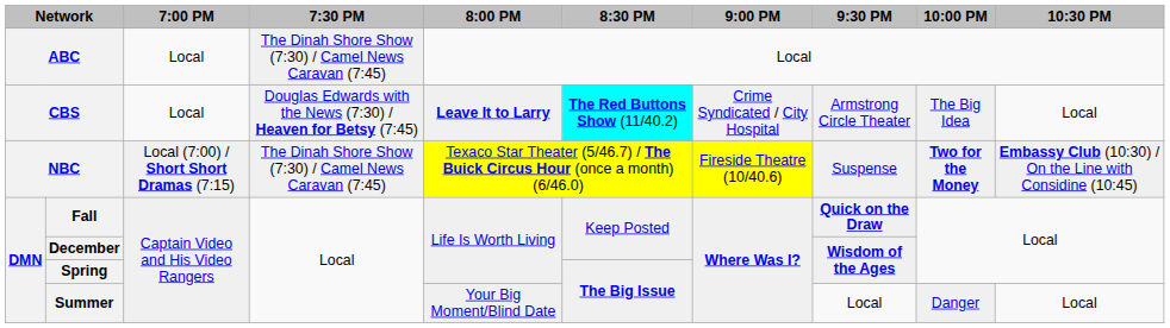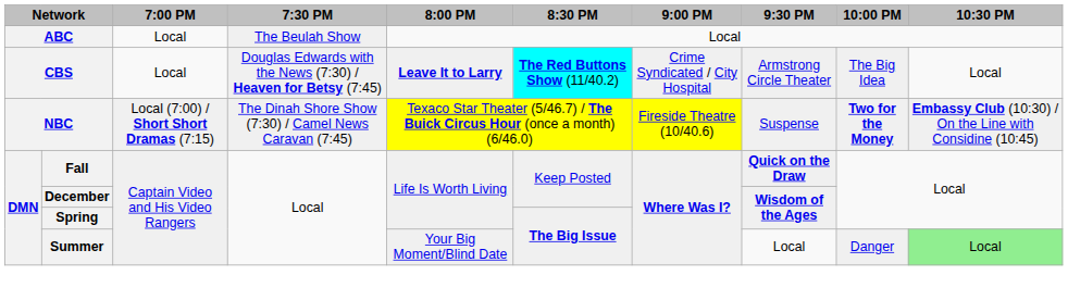 <table class="wikitable" style="width:100%;margin-right:0;text-align:center">
 <tr>
 <th colspan="2" style="background-color:#C0C0C0;text-align:center">Network</th>
 <th style="background-color:#C0C0C0;text-align:center">7:00 PM</th>
 <th style="background-color:#C0C0C0;text-align:center">7:30 PM</th>
 <th style="background-color:#C0C0C0;text-align:center">8:00 PM</th>
 <th style="background-color:#C0C0C0;text-align:center">8:30 PM</th>
 <th style="background-color:#C0C0C0;text-align:center">9:00 PM</th>
 <th style="background-color:#C0C0C0;text-align:center">9:30 PM</th>
 <th style="background-color:#C0C0C0;text-align:center">10:00 PM</th>
 <th style="background-color:#C0C0C0;text-align:center">10:30 PM</th>
 </tr>
 <tr>
 <th colspan="2" bgcolor="#C0C0C0"><a href='#'>ABC</a></th>
 <td>Local</td>
-<td bgcolor="#F0F0F0"><a href='#'>The Dinah Shore Show</a> (7:30) / <a href='#'>Camel News Caravan</a> (7:45)</td>
+<td bgcolor="#F0F0F0"><a href='#'>The Beulah Show</a></td>
 <td colspan="6">Local</td>
 </tr>
 <tr>
 <th colspan="2" bgcolor="#C0C0C0"><a href='#'>CBS</a></th>
 <td>Local</td>
 <td bgcolor="#F0F0F0"><a href='#'>Douglas Edwards with the News</a> (7:30) / <strong><a href='#'>Heaven for Betsy</a></strong> (7:45)</td>
 <td bgcolor="#F0F0F0"><strong><a href='#'>Leave It to Larry</a></strong></td>
 <td bgcolor="#00FFFF"><strong><a href='#'>The Red Buttons Show</a></strong> (11/40.2)</td>
 <td bgcolor="#F0F0F0"><a href='#'>Crime Syndicated</a> / <a href='#'>City Hospital</a></td>
 <td bgcolor="#F0F0F0"><a href='#'>Armstrong Circle Theater</a></td>
 <td bgcolor="#F0F0F0"><a href='#'>The Big Idea</a></td>
 <td>Local</td>
 </tr>
 <tr>
 <th colspan="2" bgcolor="#C0C0C0"><a href='#'>NBC</a></th>
 <td bgcolor="#F0F0F0">Local (7:00) / <strong><a href='#'>Short Short Dramas</a></strong> (7:15)</td>
 <td bgcolor="#F0F0F0"><a href='#'>The Dinah Shore Show</a> (7:30) / <a href='#'>Camel News Caravan</a> (7:45)</td>
 <td colspan="2" bgcolor="#FFFF00"><a href='#'>Texaco Star Theater</a> (5/46.7) / <strong><a href='#'>The Buick Circus Hour</a></strong> (once a month) (6/46.0)</td>
 <td bgcolor="#FFFF00"><a href='#'>Fireside Theatre</a> (10/40.6)</td>
 <td bgcolor="#F0F0F0"><a href='#'>Suspense</a></td>
 <td bgcolor="#F0F0F0"><strong><a href='#'>Two for the Money</a></strong></td>
 <td bgcolor="#F0F0F0"><strong><a href='#'>Embassy Club</a></strong> (10:30) / <a href='#'>On the Line with Considine</a> (10:45)</td>
 </tr>
 <tr>
 <th rowspan="4" bgcolor="#C0C0C0"><a href='#'>DMN</a></th>
 <th>Fall</th>
 <td bgcolor="#F0F0F0" rowspan="4"><a href='#'>Captain Video and His Video Rangers</a></td>
 <td rowspan="4">Local</td>
 <td bgcolor="#F0F0F0" rowspan="3"><a href='#'>Life Is Worth Living</a></td>
 <td bgcolor="#F0F0F0" rowspan="2"><a href='#'>Keep Posted</a></td>
 <td bgcolor="#F0F0F0" rowspan="4"><strong><a href='#'>Where Was I?</a></strong></td>
 <td bgcolor="#F0F0F0"><strong><a href='#'>Quick on the Draw</a></strong></td>
 <td colspan="2" rowspan="3">Local</td>
 </tr>
 <tr>
 <th>December</th>
 <td bgcolor="#F0F0F0" rowspan="2"><strong><a href='#'>Wisdom of the Ages</a></strong></td>
 </tr>
 <tr>
 <th>Spring</th>
 <td bgcolor="#F0F0F0" rowspan="2"><strong><a href='#'>The Big Issue</a></strong></td>
 </tr>
 <tr>
 <th>Summer</th>
 <td bgcolor="#F0F0F0"><a href='#'>Your Big Moment/Blind Date</a></td>
 <td>Local</td>
 <td bgcolor="#F0F0F0"><a href='#'>Danger</a></td>
-<td>Local</td>
+<td style="background: lightgreen;">Local</td>
 </tr>
 </table>
